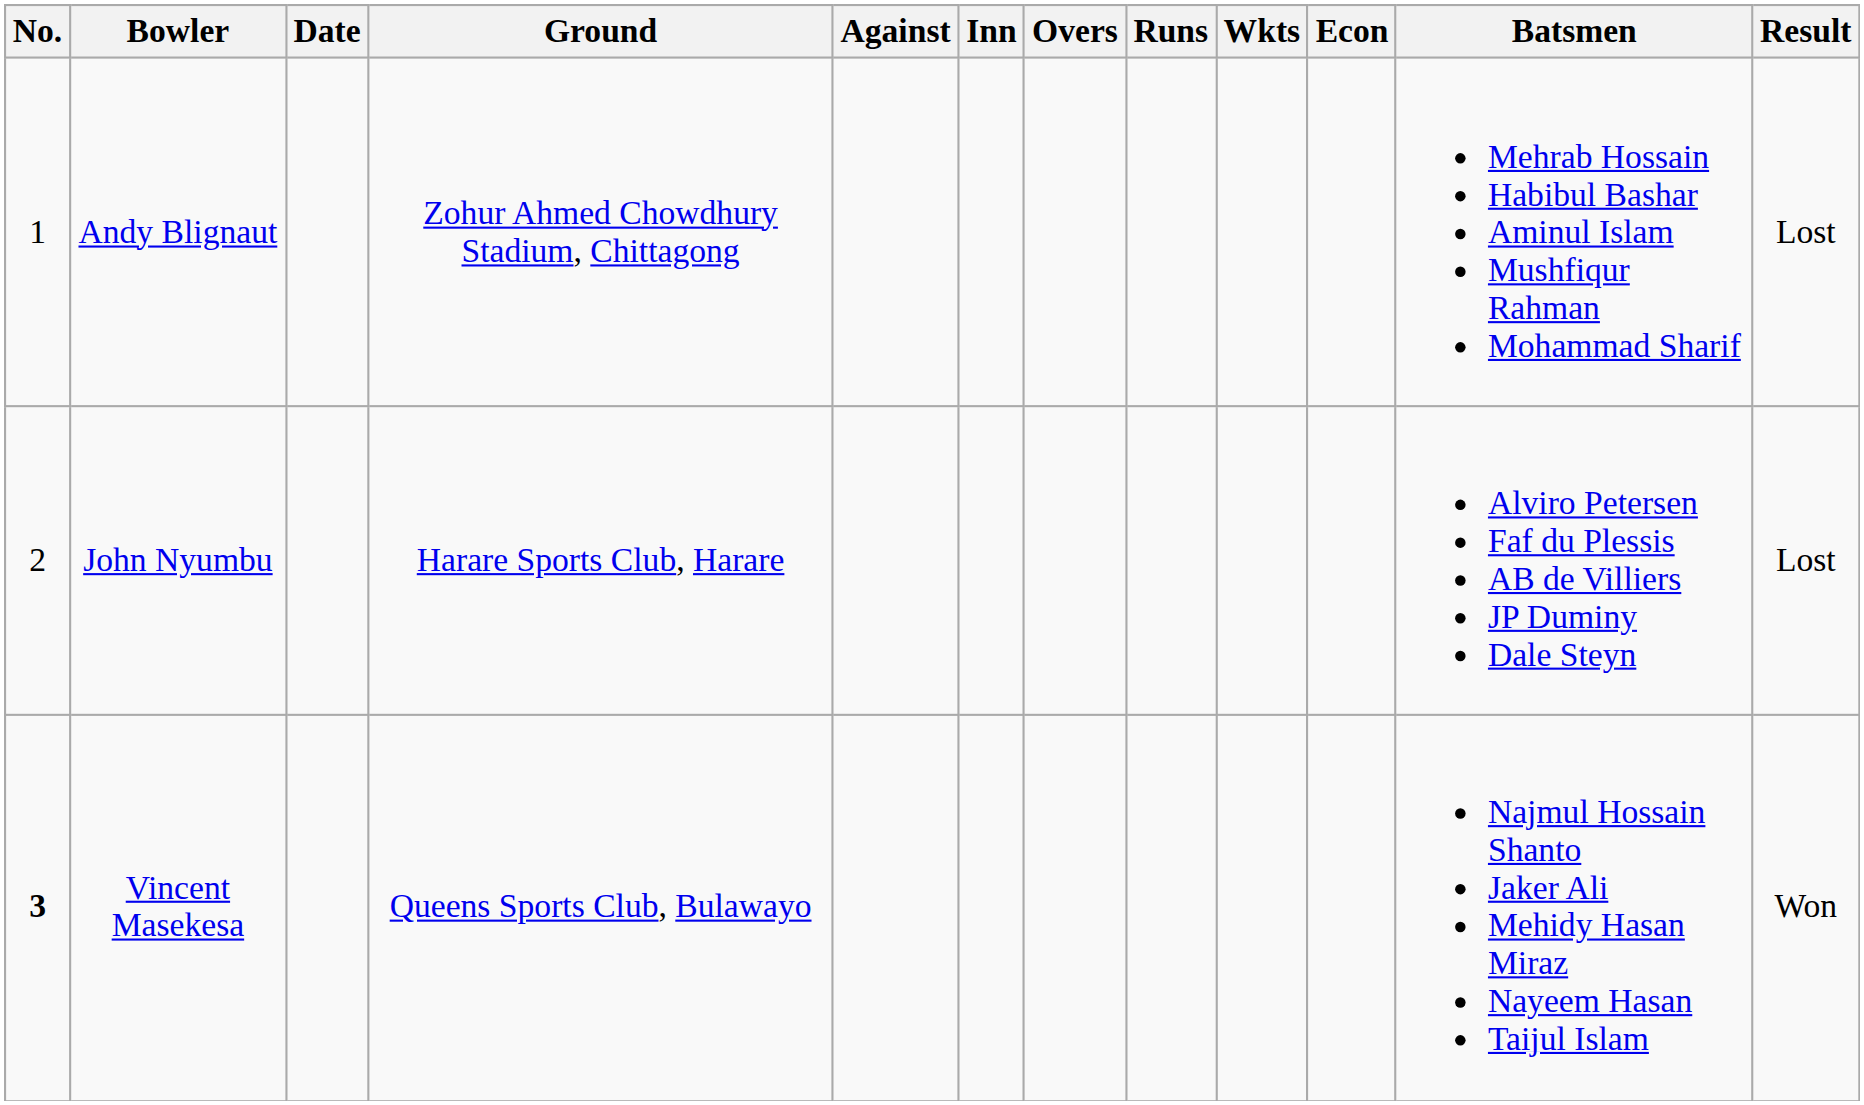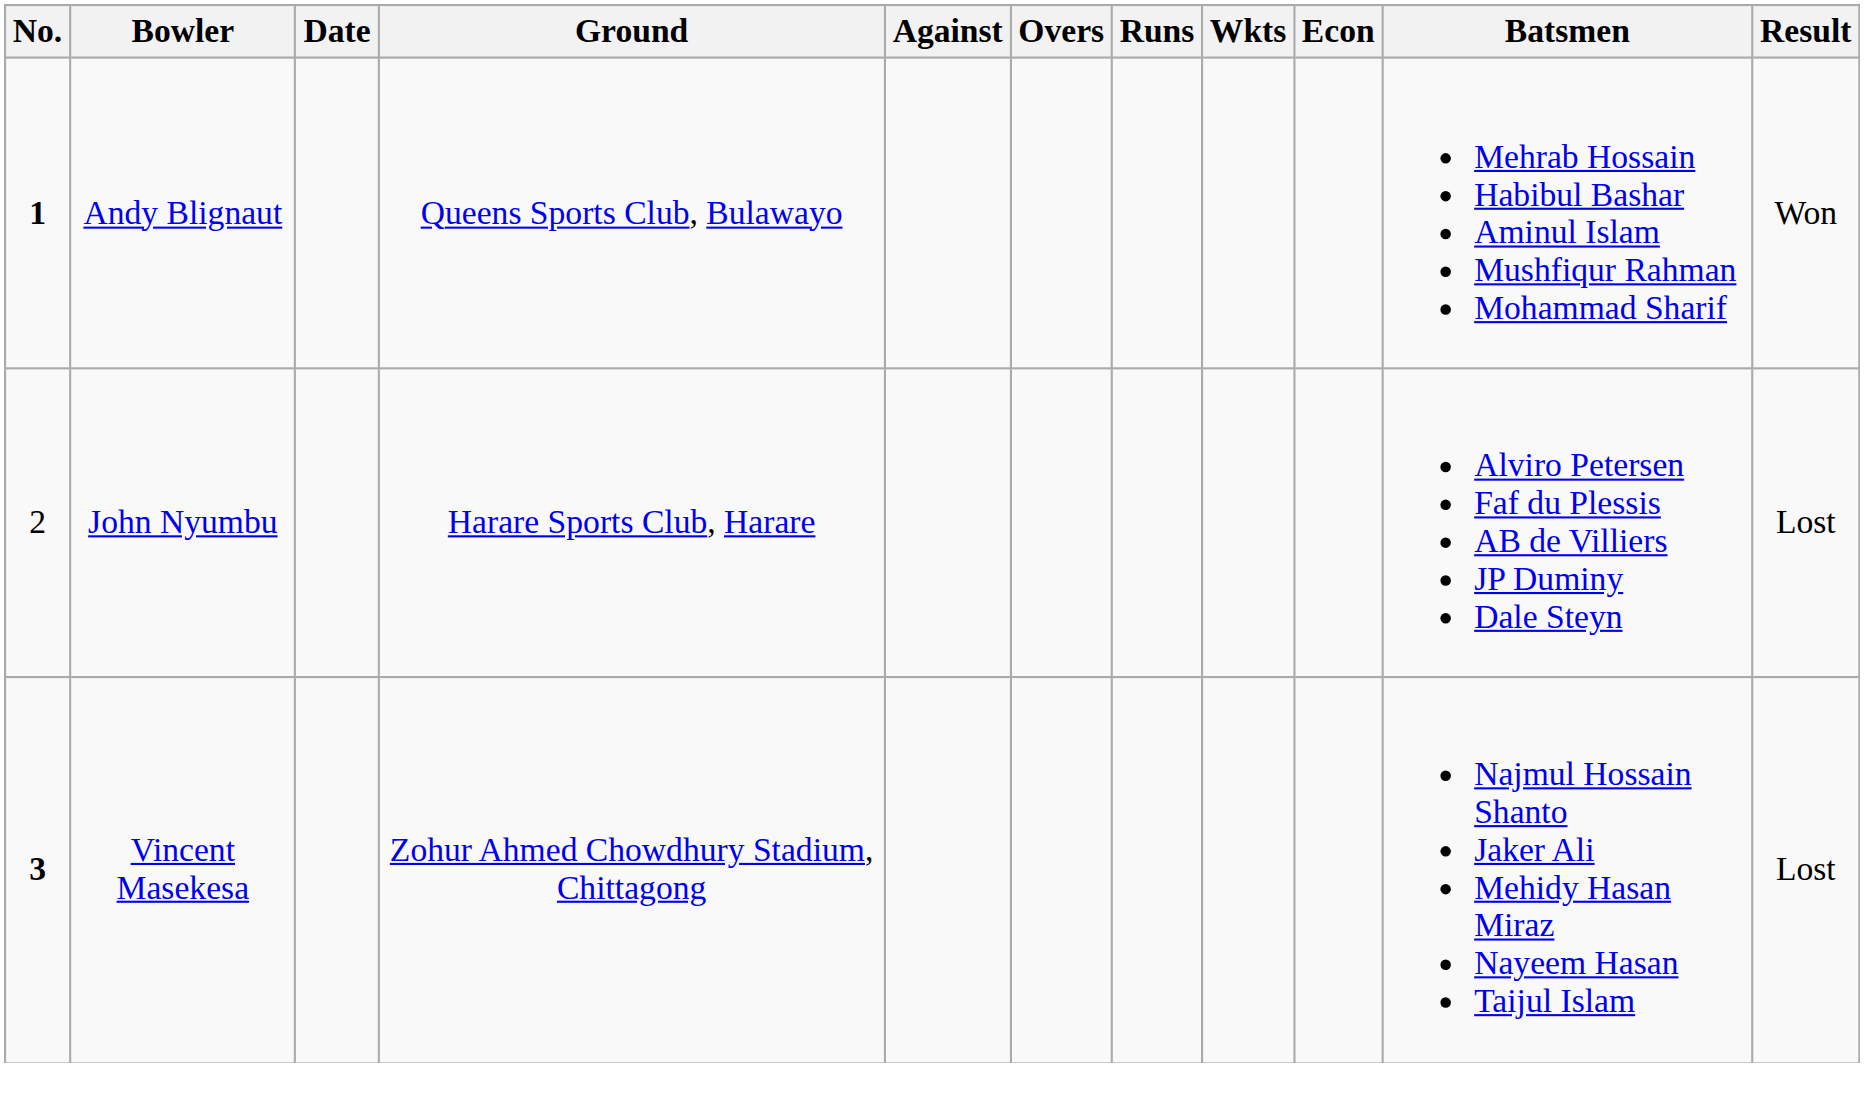 <table class="wikitable sortable" style="margin: 1em auto 1em auto">
 <tr align=center>
 <th class="unsortable">No.</th>
 <th>Bowler</th>
 <th>Date</th>
 <th>Ground</th>
 <th>Against</th>
-<th>Inn</th>
 <th>Overs</th>
 <th>Runs</th>
 <th>Wkts</th>
 <th>Econ</th>
 <th class="unsortable">Batsmen</th>
 <th>Result</th>
 </tr>
 <tr align=center>
-<td>1</td>
+<td><strong>1</strong></td>
 <td><a href='#'>Andy Blignaut</a></td>
 <td></td>
-<td><a href='#'>Zohur Ahmed Chowdhury Stadium</a>, <a href='#'>Chittagong</a></td>
-<td></td>
+<td><a href='#'>Queens Sports Club</a>, <a href='#'>Bulawayo</a></td>
 <td></td>
 <td></td>
 <td></td>
 <td></td>
 <td></td>
 <td align=left><br><ul><li><a href='#'>Mehrab Hossain</a></li><li><a href='#'>Habibul Bashar</a></li><li><a href='#'>Aminul Islam</a></li><li><a href='#'>Mushfiqur Rahman</a></li><li><a href='#'>Mohammad Sharif</a></li></ul></td>
-<td>Lost</td>
+<td>Won</td>
 </tr>
 <tr align=center>
 <td>2</td>
 <td><a href='#'>John Nyumbu</a></td>
 <td></td>
 <td><a href='#'>Harare Sports Club</a>, <a href='#'>Harare</a></td>
-<td></td>
 <td></td>
 <td></td>
 <td></td>
 <td></td>
 <td></td>
 <td align=left><br><ul><li><a href='#'>Alviro Petersen</a></li><li><a href='#'>Faf du Plessis</a></li><li><a href='#'>AB de Villiers</a></li><li><a href='#'>JP Duminy</a></li><li><a href='#'>Dale Steyn</a></li></ul></td>
 <td>Lost</td>
 </tr>
 <tr align=center>
 <td><strong>3</strong></td>
 <td><a href='#'>Vincent Masekesa</a></td>
 <td></td>
-<td><a href='#'>Queens Sports Club</a>, <a href='#'>Bulawayo</a></td>
-<td></td>
+<td><a href='#'>Zohur Ahmed Chowdhury Stadium</a>, <a href='#'>Chittagong</a></td>
 <td></td>
 <td></td>
 <td></td>
 <td></td>
 <td></td>
 <td align=left><br><ul><li><a href='#'>Najmul Hossain Shanto</a></li><li><a href='#'>Jaker Ali</a></li><li><a href='#'>Mehidy Hasan Miraz</a></li><li><a href='#'>Nayeem Hasan</a></li><li><a href='#'>Taijul Islam</a></li></ul></td>
-<td>Won</td>
+<td>Lost</td>
 </tr>
 </table>
